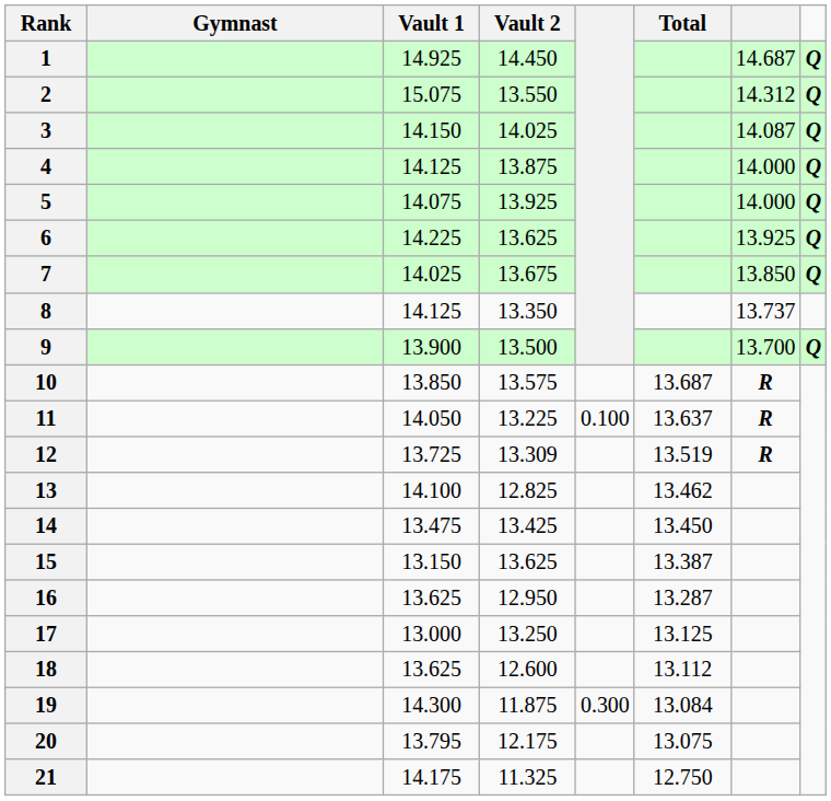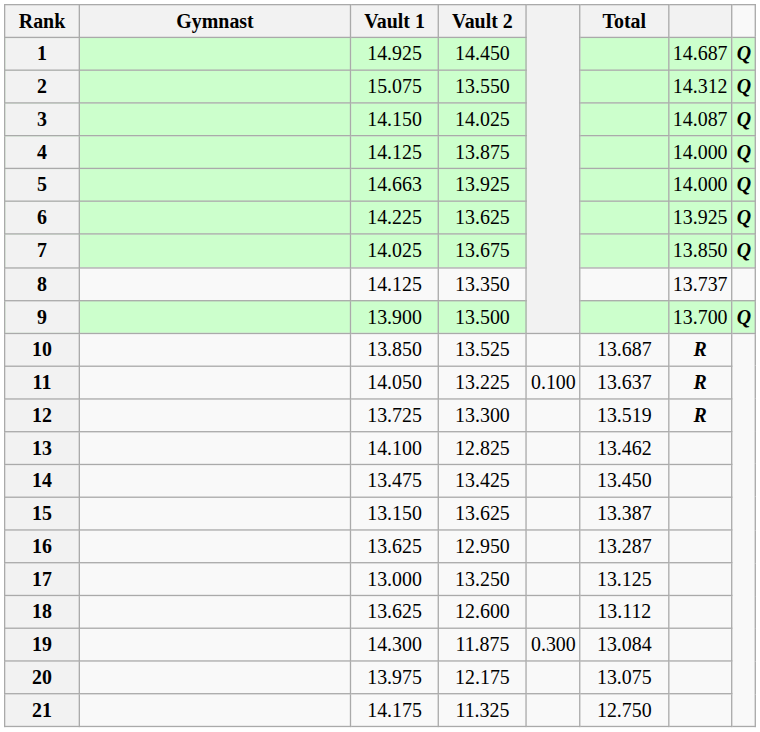 <table class="wikitable sortable" style="text-align:center; font-size:95%">
 <tr>
 <th scope="col" style="width:50px;">Rank</th>
 <th scope=col width="200">Gymnast</th>
 <th scope="col" style="width:60px;">Vault 1</th>
 <th scope="col" style="width:60px;">Vault 2</th>
 <th rowspan=10 class="unsortable"></th>
 <th scope="col" style="width:60px;">Total</th>
 <th scope="col" style="width:25px;"></th>
 </tr>
 <tr bgcolor=ccffcc>
 <th scope=row style="text-align:center">1</th>
 <td style="text-align:left;"></td>
 <td>14.925</td>
 <td>14.450</td>
 <td></td>
 <td>14.687</td>
 <td><strong><em>Q</em></strong></td>
 </tr>
 <tr bgcolor=ccffcc>
 <th scope=row style="text-align:center">2</th>
 <td style="text-align:left;"></td>
 <td>15.075</td>
 <td>13.550</td>
 <td></td>
 <td>14.312</td>
 <td><strong><em>Q</em></strong></td>
 </tr>
 <tr bgcolor=ccffcc>
 <th scope=row style="text-align:center">3</th>
 <td style="text-align:left;"></td>
 <td>14.150</td>
 <td>14.025</td>
 <td></td>
 <td>14.087</td>
 <td><strong><em>Q</em></strong></td>
 </tr>
 <tr bgcolor=ccffcc>
 <th scope=row style="text-align:center">4</th>
 <td style="text-align:left;"></td>
 <td>14.125</td>
 <td>13.875</td>
 <td></td>
 <td>14.000</td>
 <td><strong><em>Q</em></strong></td>
 </tr>
 <tr bgcolor=ccffcc>
 <th scope=row style="text-align:center">5</th>
 <td style="text-align:left;"></td>
-<td>14.075</td>
+<td>14.663</td>
 <td>13.925</td>
 <td></td>
 <td>14.000</td>
 <td><strong><em>Q</em></strong></td>
 </tr>
 <tr bgcolor=ccffcc>
 <th scope=row style="text-align:center">6</th>
 <td style="text-align:left;"></td>
 <td>14.225</td>
 <td>13.625</td>
 <td></td>
 <td>13.925</td>
 <td><strong><em>Q</em></strong></td>
 </tr>
 <tr bgcolor=ccffcc>
 <th scope=row style="text-align:center">7</th>
 <td style="text-align:left;"></td>
 <td>14.025</td>
 <td>13.675</td>
 <td></td>
 <td>13.850</td>
 <td><strong><em>Q</em></strong></td>
 </tr>
 <tr>
 <th scope=row style="text-align:center">8</th>
 <td style="text-align:left;"></td>
 <td>14.125</td>
 <td>13.350</td>
 <td></td>
 <td>13.737</td>
 <td></td>
 </tr>
 <tr bgcolor=ccffcc>
 <th scope=row style="text-align:center">9</th>
 <td style="text-align:left;"></td>
 <td>13.900</td>
 <td>13.500</td>
 <td></td>
 <td>13.700</td>
 <td><strong><em>Q</em></strong></td>
 </tr>
 <tr>
 <th scope=row style="text-align:center">10</th>
 <td style="text-align:left;"></td>
 <td>13.850</td>
-<td>13.575</td>
+<td>13.525</td>
 <td></td>
 <td>13.687</td>
 <td><strong><em>R</em></strong></td>
 </tr>
 <tr>
 <th scope=row style="text-align:center">11</th>
 <td style="text-align:left;"></td>
 <td>14.050</td>
 <td>13.225</td>
 <td>0.100</td>
 <td>13.637</td>
 <td><strong><em>R</em></strong></td>
 </tr>
 <tr>
 <th scope=row style="text-align:center">12</th>
 <td style="text-align:left;"></td>
 <td>13.725</td>
-<td>13.309</td>
+<td>13.300</td>
 <td></td>
 <td>13.519</td>
 <td><strong><em>R</em></strong></td>
 </tr>
 <tr>
 <th scope=row style="text-align:center">13</th>
 <td style="text-align:left;"></td>
 <td>14.100</td>
 <td>12.825</td>
 <td></td>
 <td>13.462</td>
 <td></td>
 </tr>
 <tr>
 <th scope=row style="text-align:center">14</th>
 <td style="text-align:left;"></td>
 <td>13.475</td>
 <td>13.425</td>
 <td></td>
 <td>13.450</td>
 <td></td>
 </tr>
 <tr>
 <th scope=row style="text-align:center">15</th>
 <td style="text-align:left;"></td>
 <td>13.150</td>
 <td>13.625</td>
 <td></td>
 <td>13.387</td>
 <td></td>
 </tr>
 <tr>
 <th scope=row style="text-align:center">16</th>
 <td style="text-align:left;"></td>
 <td>13.625</td>
 <td>12.950</td>
 <td></td>
 <td>13.287</td>
 <td></td>
 </tr>
 <tr>
 <th scope=row style="text-align:center">17</th>
 <td style="text-align:left;"></td>
 <td>13.000</td>
 <td>13.250</td>
 <td></td>
 <td>13.125</td>
 <td></td>
 </tr>
 <tr>
 <th scope=row style="text-align:center">18</th>
 <td style="text-align:left;"></td>
 <td>13.625</td>
 <td>12.600</td>
 <td></td>
 <td>13.112</td>
 <td></td>
 </tr>
 <tr>
 <th scope=row style="text-align:center">19</th>
 <td style="text-align:left;"></td>
 <td>14.300</td>
 <td>11.875</td>
 <td>0.300</td>
 <td>13.084</td>
 <td></td>
 </tr>
 <tr>
 <th scope=row style="text-align:center">20</th>
 <td style="text-align:left;"></td>
-<td>13.795</td>
+<td>13.975</td>
 <td>12.175</td>
 <td></td>
 <td>13.075</td>
 <td></td>
 </tr>
 <tr>
 <th scope=row style="text-align:center">21</th>
 <td style="text-align:left;"></td>
 <td>14.175</td>
 <td>11.325</td>
 <td></td>
 <td>12.750</td>
 <td></td>
 </tr>
 </table>
